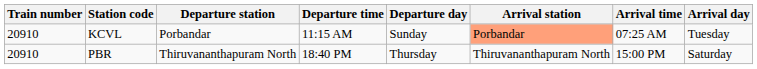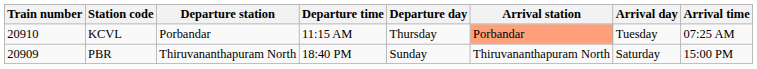 <table class="wikitable">
 <tr>
 <th>Train number</th>
 <th>Station code</th>
 <th>Departure station</th>
 <th>Departure time</th>
 <th>Departure day</th>
 <th>Arrival station</th>
+<th>Arrival day</th>
 <th>Arrival time</th>
-<th>Arrival day</th>
 </tr>
 <tr>
 <td>20910</td>
 <td>KCVL</td>
 <td>Porbandar</td>
 <td>11:15 AM</td>
-<td>Sunday</td>
+<td>Thursday</td>
 <td style="background: lightsalmon;">Porbandar</td>
+<td>Tuesday</td>
 <td>07:25 AM</td>
-<td>Tuesday</td>
 </tr>
 <tr>
-<td>20910</td>
+<td>20909</td>
 <td>PBR</td>
 <td>Thiruvananthapuram North</td>
 <td>18:40 PM</td>
-<td>Thursday</td>
+<td>Sunday</td>
 <td>Thiruvananthapuram North</td>
+<td>Saturday</td>
 <td>15:00 PM</td>
-<td>Saturday</td>
 </tr>
 </table>
